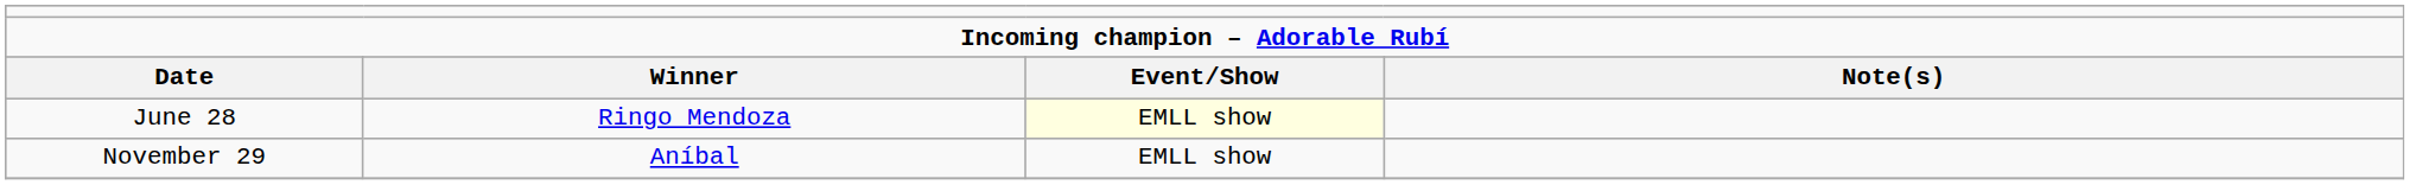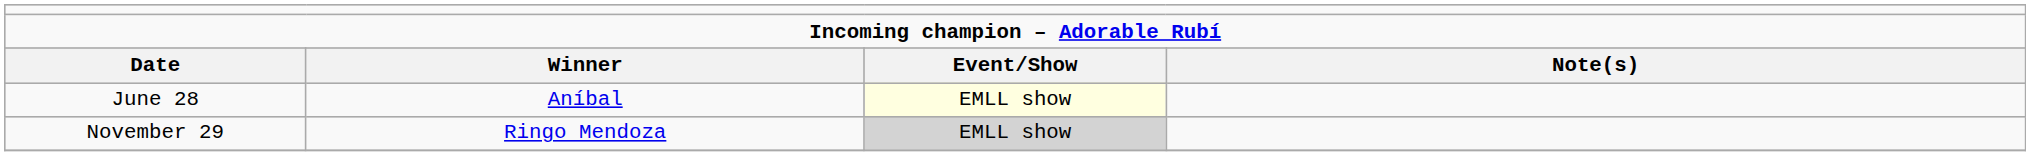 <table class="wikitable" style="text-align:center; width:100%;">
 <tr>
 <td colspan=5></td>
 </tr>
 <tr>
 <td colspan=5><strong>Incoming champion – <a href='#'>Adorable Rubí</a></strong></td>
 </tr>
 <tr>
 <th width=14%>Date</th>
 <th width=26%>Winner</th>
 <th width=14%>Event/Show</th>
 <th width=40%>Note(s)</th>
 </tr>
 <tr>
 <td>June 28</td>
-<td><a href='#'>Ringo Mendoza</a></td>
+<td><a href='#'>Aníbal</a></td>
 <td style="background: lightyellow;">EMLL show</td>
 <td></td>
 </tr>
 <tr>
 <td>November 29</td>
-<td><a href='#'>Aníbal</a></td>
-<td>EMLL show</td>
+<td><a href='#'>Ringo Mendoza</a></td>
+<td style="background: lightgrey;">EMLL show</td>
 <td></td>
 </tr>
 <tr>
 </tr>
 </table>
